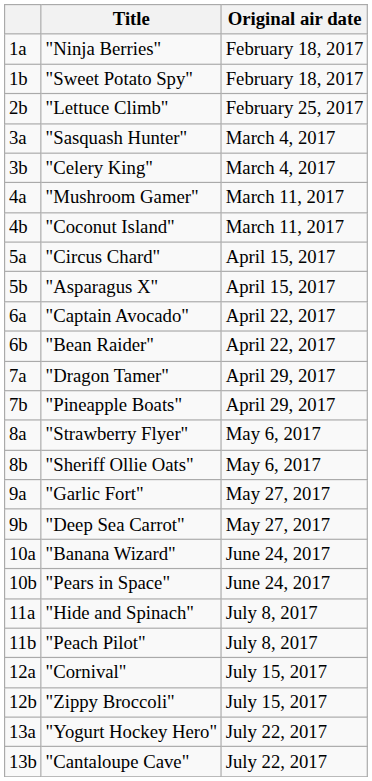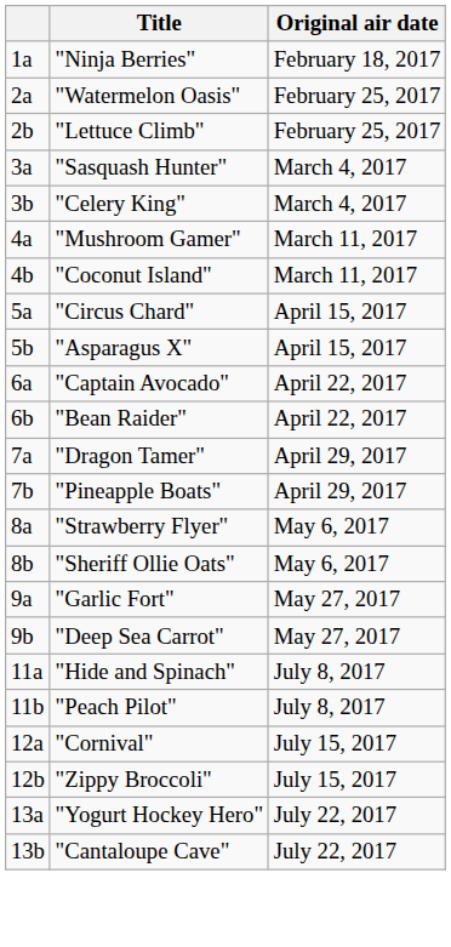 <table class="wikitable">
 <tr>
 <th></th>
 <th>Title</th>
 <th>Original air date</th>
 </tr>
 <tr>
 <td>1a</td>
 <td>"Ninja Berries"</td>
 <td>February 18, 2017</td>
 </tr>
 <tr>
-<td>1b</td>
-<td>"Sweet Potato Spy"</td>
-<td>February 18, 2017</td>
+<td>2a</td>
+<td>"Watermelon Oasis"</td>
+<td>February 25, 2017</td>
 </tr>
 <tr>
 <td>2b</td>
 <td>"Lettuce Climb"</td>
 <td>February 25, 2017</td>
 </tr>
 <tr>
 <td>3a</td>
 <td>"Sasquash Hunter"</td>
 <td>March 4, 2017</td>
 </tr>
 <tr>
 <td>3b</td>
 <td>"Celery King"</td>
 <td>March 4, 2017</td>
 </tr>
 <tr>
 <td>4a</td>
 <td>"Mushroom Gamer"</td>
 <td>March 11, 2017</td>
 </tr>
 <tr>
 <td>4b</td>
 <td>"Coconut Island"</td>
 <td>March 11, 2017</td>
 </tr>
 <tr>
 <td>5a</td>
 <td>"Circus Chard"</td>
 <td>April 15, 2017</td>
 </tr>
 <tr>
 <td>5b</td>
 <td>"Asparagus X"</td>
 <td>April 15, 2017</td>
 </tr>
 <tr>
 <td>6a</td>
 <td>"Captain Avocado"</td>
 <td>April 22, 2017</td>
 </tr>
 <tr>
 <td>6b</td>
 <td>"Bean Raider"</td>
 <td>April 22, 2017</td>
 </tr>
 <tr>
 <td>7a</td>
 <td>"Dragon Tamer"</td>
 <td>April 29, 2017</td>
 </tr>
 <tr>
 <td>7b</td>
 <td>"Pineapple Boats"</td>
 <td>April 29, 2017</td>
 </tr>
 <tr>
 <td>8a</td>
 <td>"Strawberry Flyer"</td>
 <td>May 6, 2017</td>
 </tr>
 <tr>
 <td>8b</td>
 <td>"Sheriff Ollie Oats"</td>
 <td>May 6, 2017</td>
 </tr>
 <tr>
 <td>9a</td>
 <td>"Garlic Fort"</td>
 <td>May 27, 2017</td>
 </tr>
 <tr>
 <td>9b</td>
 <td>"Deep Sea Carrot"</td>
 <td>May 27, 2017</td>
 </tr>
 <tr>
-<td>10a</td>
-<td>"Banana Wizard"</td>
-<td>June 24, 2017</td>
-</tr>
-<tr>
-<td>10b</td>
-<td>"Pears in Space"</td>
-<td>June 24, 2017</td>
-</tr>
-<tr>
 <td>11a</td>
 <td>"Hide and Spinach"</td>
 <td>July 8, 2017</td>
 </tr>
 <tr>
 <td>11b</td>
 <td>"Peach Pilot"</td>
 <td>July 8, 2017</td>
 </tr>
 <tr>
 <td>12a</td>
 <td>"Cornival"</td>
 <td>July 15, 2017</td>
 </tr>
 <tr>
 <td>12b</td>
 <td>"Zippy Broccoli"</td>
 <td>July 15, 2017</td>
 </tr>
 <tr>
 <td>13a</td>
 <td>"Yogurt Hockey Hero"</td>
 <td>July 22, 2017</td>
 </tr>
 <tr>
 <td>13b</td>
 <td>"Cantaloupe Cave"</td>
 <td>July 22, 2017</td>
 </tr>
 </table>
